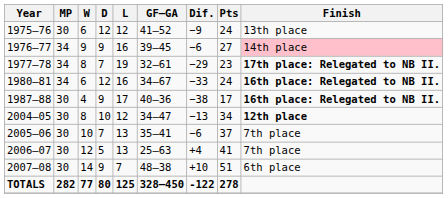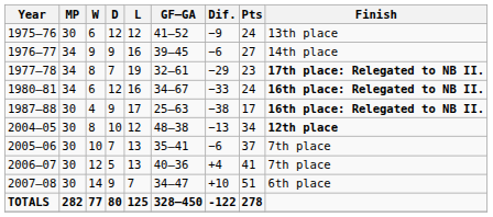 <table class="wikitable">
 <tr>
 <th>Year</th>
 <th>MP</th>
 <th>W</th>
 <th>D</th>
 <th>L</th>
 <th>GF–GA</th>
 <th>Dif.</th>
 <th>Pts</th>
 <th>Finish</th>
 </tr>
 <tr>
 <td>1975–76</td>
 <td>30</td>
 <td>6</td>
 <td>12</td>
 <td>12</td>
 <td>41–52</td>
 <td>−9</td>
 <td>24</td>
 <td>13th place</td>
 </tr>
 <tr>
 <td>1976–77</td>
 <td>34</td>
 <td>9</td>
 <td>9</td>
 <td>16</td>
 <td>39–45</td>
 <td>−6</td>
 <td>27</td>
-<td style="background: pink;">14th place</td>
+<td>14th place</td>
 </tr>
 <tr>
 <td>1977–78</td>
 <td>34</td>
 <td>8</td>
 <td>7</td>
 <td>19</td>
 <td>32–61</td>
 <td>−29</td>
 <td>23</td>
 <td><strong>17th place: Relegated to NB II.</strong></td>
 </tr>
 <tr>
 <td>1980–81</td>
 <td>34</td>
 <td>6</td>
 <td>12</td>
 <td>16</td>
 <td>34–67</td>
 <td>−33</td>
 <td>24</td>
 <td><strong>16th place: Relegated to NB II.</strong></td>
 </tr>
 <tr>
 <td>1987–88</td>
 <td>30</td>
 <td>4</td>
 <td>9</td>
 <td>17</td>
-<td>40–36</td>
+<td>25–63</td>
 <td>−38</td>
 <td>17</td>
 <td><strong>16th place: Relegated to NB II.</strong></td>
 </tr>
 <tr>
 <td>2004–05</td>
 <td>30</td>
 <td>8</td>
 <td>10</td>
 <td>12</td>
-<td>34–47</td>
+<td>48–38</td>
 <td>−13</td>
 <td>34</td>
 <td><strong>12th place</strong></td>
 </tr>
 <tr>
 <td>2005–06</td>
 <td>30</td>
 <td>10</td>
 <td>7</td>
 <td>13</td>
 <td>35–41</td>
 <td>−6</td>
 <td>37</td>
 <td>7th place</td>
 </tr>
 <tr>
 <td>2006–07</td>
 <td>30</td>
 <td>12</td>
 <td>5</td>
 <td>13</td>
-<td>25–63</td>
+<td>40–36</td>
 <td>+4</td>
 <td>41</td>
 <td>7th place</td>
 </tr>
 <tr>
 <td>2007–08</td>
 <td>30</td>
 <td>14</td>
 <td>9</td>
 <td>7</td>
-<td>48–38</td>
+<td>34–47</td>
 <td>+10</td>
 <td>51</td>
 <td>6th place</td>
 </tr>
 <tr>
 <td><strong>TOTALS</strong></td>
 <td><strong>282</strong></td>
 <td><strong>77</strong></td>
 <td><strong>80</strong></td>
 <td><strong>125</strong></td>
 <td><strong>328–450</strong></td>
 <td><strong>-122</strong></td>
 <td><strong>278</strong></td>
 <td></td>
 </tr>
 <tr>
 </tr>
 </table>
